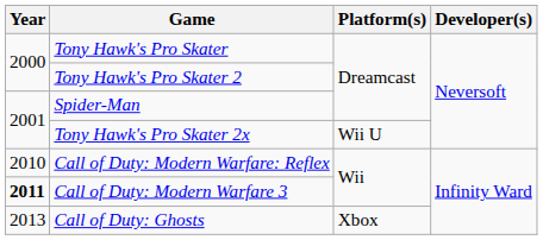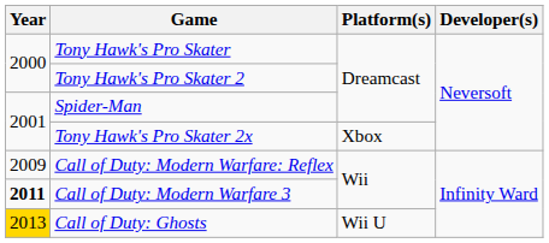 <table class="wikitable sortable">
 <tr>
 <th>Year</th>
 <th>Game</th>
 <th>Platform(s)</th>
 <th>Developer(s)</th>
 </tr>
 <tr>
 <td rowspan=2>2000</td>
 <td><em><a href='#'>Tony Hawk's Pro Skater</a></em></td>
 <td rowspan=3>Dreamcast</td>
 <td rowspan=4><a href='#'>Neversoft</a></td>
 </tr>
 <tr>
 <td><em><a href='#'>Tony Hawk's Pro Skater 2</a></em></td>
 </tr>
 <tr>
 <td rowspan=2>2001</td>
 <td><em><a href='#'>Spider-Man</a></em></td>
 </tr>
 <tr>
 <td><em><a href='#'>Tony Hawk's Pro Skater 2x</a></em></td>
-<td>Wii U</td>
+<td>Xbox</td>
 </tr>
 <tr>
-<td>2010</td>
+<td>2009</td>
 <td><em><a href='#'>Call of Duty: Modern Warfare: Reflex</a></em></td>
 <td rowspan=2>Wii</td>
 <td rowspan=3><a href='#'>Infinity Ward</a></td>
 </tr>
 <tr>
 <td><strong>2011</strong></td>
 <td><em><a href='#'>Call of Duty: Modern Warfare 3</a></em></td>
 </tr>
 <tr>
-<td>2013</td>
+<td style="background: gold;">2013</td>
 <td><em><a href='#'>Call of Duty: Ghosts</a></em></td>
-<td>Xbox</td>
+<td>Wii U</td>
 </tr>
 </table>
